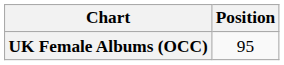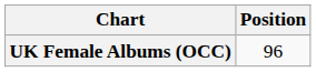 <table class="wikitable sortable plainrowheaders" style="text-align:center">
 <tr>
 <th scope="col">Chart</th>
 <th scope="col">Position</th>
 </tr>
 <tr>
 <th scope="row">UK Female Albums (OCC)<br></th>
-<td>95</td>
+<td>96</td>
 </tr>
 </table>
